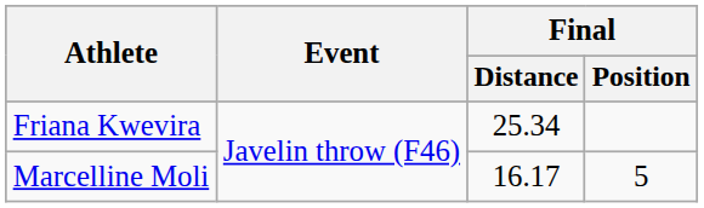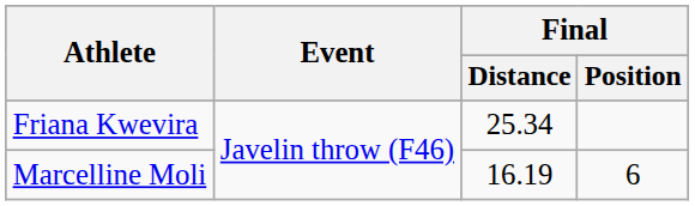 <table class=wikitable style="font-size:90%">
 <tr>
 <th rowspan=2>Athlete</th>
 <th rowspan=2>Event</th>
 <th colspan=2>Final</th>
 </tr>
 <tr style="font-size:95%">
 <th>Distance</th>
 <th>Position</th>
 </tr>
 <tr align=center>
 <td align=left><a href='#'>Friana Kwevira</a></td>
 <td align=left rowspan=2><a href='#'>Javelin throw (F46)</a></td>
 <td>25.34</td>
 <td></td>
 </tr>
 <tr align=center>
 <td align=left><a href='#'>Marcelline Moli</a></td>
-<td>16.17</td>
-<td>5</td>
+<td>16.19</td>
+<td>6</td>
 </tr>
 </table>
